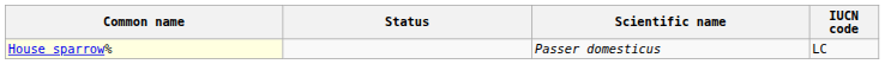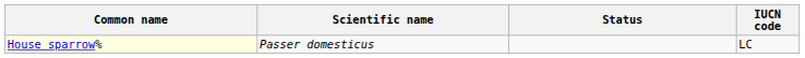 <table width=73% class="wikitable sortable">
 <tr>
 <th width=20%>Common name</th>
+<th width=20%>Scientific name</th>
 <th width=18%>Status</th>
-<th width=20%>Scientific name</th>
 <th width=5%>IUCN code</th>
 </tr>
 <tr>
 <td style="background:lightyellow; color:black"><a href='#'>House sparrow</a>%</td>
+<td><em>Passer domesticus</em></td>
 <td></td>
-<td><em>Passer domesticus</em></td>
 <td>LC</td>
 </tr>
 </table>
